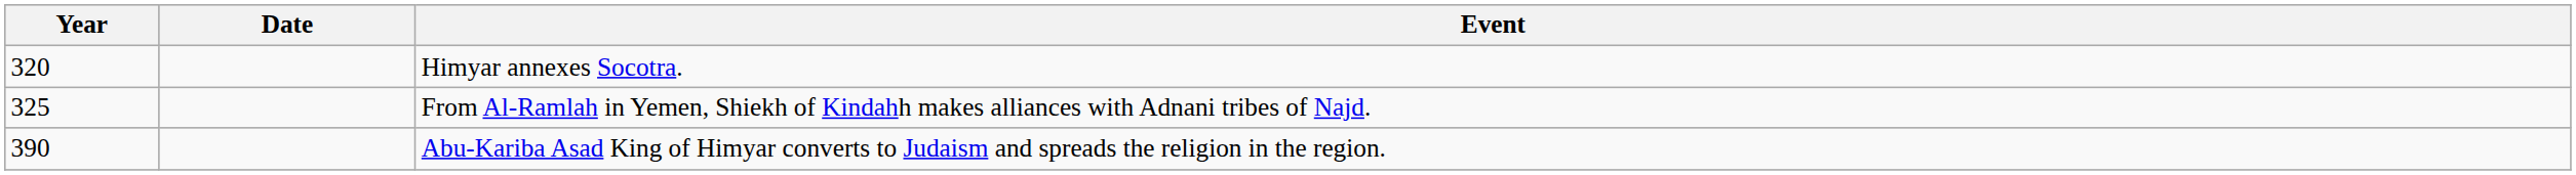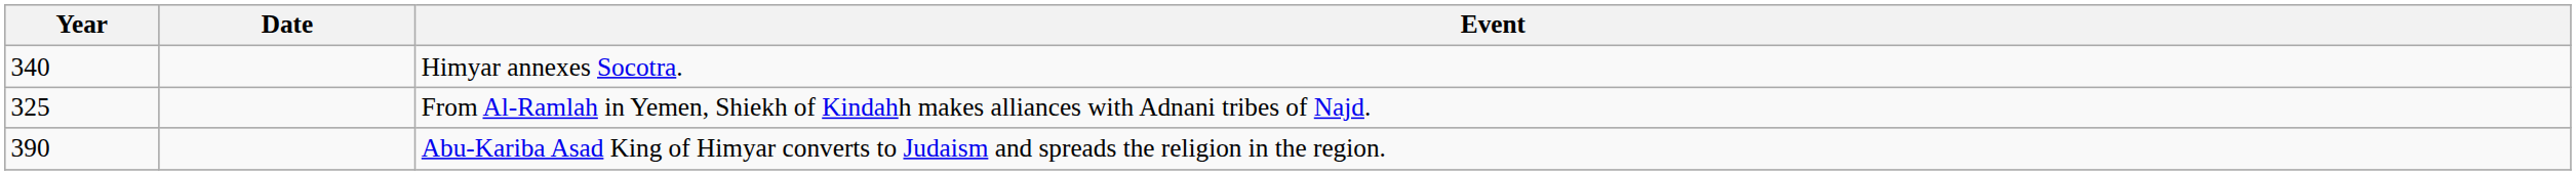 <table class="wikitable" width="100%">
 <tr>
 <th style="width:6%">Year</th>
 <th style="width:10%">Date</th>
 <th>Event</th>
 </tr>
 <tr>
-<td>320</td>
+<td>340</td>
 <td></td>
 <td>Himyar annexes <a href='#'>Socotra</a>.</td>
 </tr>
 <tr>
 <td>325</td>
 <td></td>
 <td>From <a href='#'>Al-Ramlah</a> in Yemen, Shiekh of <a href='#'>Kindah</a>h makes alliances with Adnani tribes of <a href='#'>Najd</a>.</td>
 </tr>
 <tr>
 <td>390</td>
 <td></td>
 <td><a href='#'>Abu-Kariba Asad</a> King of Himyar converts to <a href='#'>Judaism</a> and spreads the religion in the region.</td>
 </tr>
 </table>
